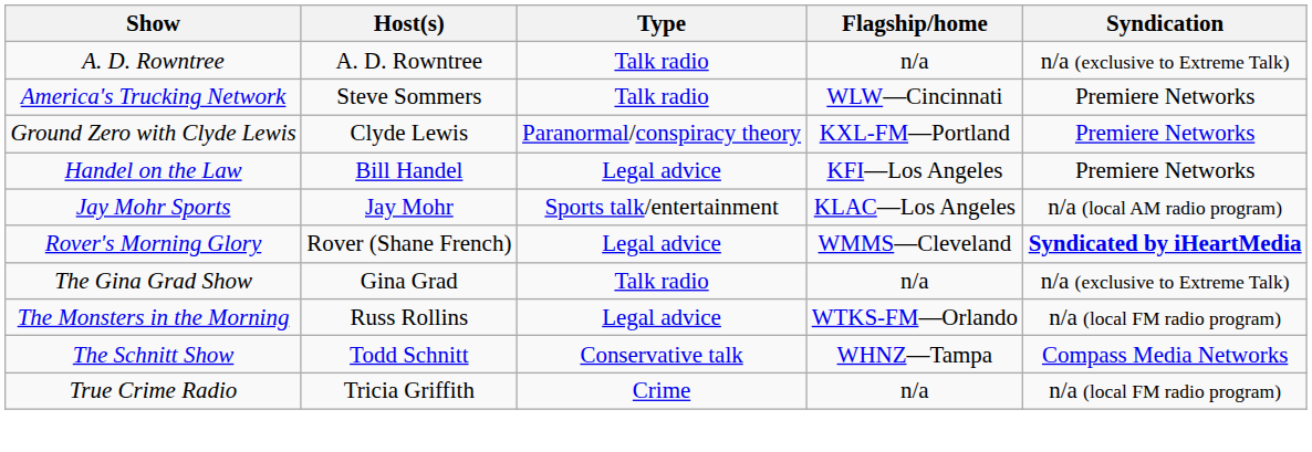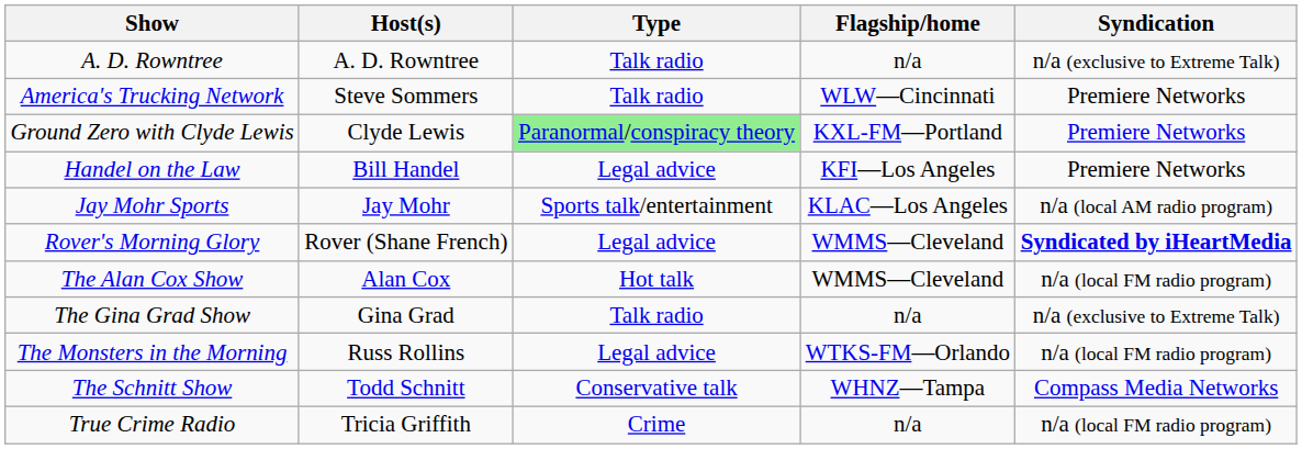 <table class="wikitable sortable" style="text-align:center">
 <tr>
 <th>Show</th>
 <th>Host(s)</th>
 <th>Type</th>
 <th>Flagship/home</th>
 <th>Syndication</th>
 </tr>
 <tr>
 <td><em>A. D. Rowntree</em></td>
 <td>A. D. Rowntree</td>
 <td><a href='#'>Talk radio</a></td>
 <td>n/a</td>
 <td>n/a <small>(exclusive to Extreme Talk)</small></td>
 </tr>
 <tr>
 <td><em><a href='#'>America's Trucking Network</a></em></td>
 <td>Steve Sommers</td>
 <td><a href='#'>Talk radio</a></td>
 <td><a href='#'>WLW</a>—Cincinnati</td>
 <td>Premiere Networks</td>
 </tr>
 <tr>
 <td><em>Ground Zero with Clyde Lewis</em></td>
 <td>Clyde Lewis</td>
-<td><a href='#'>Paranormal</a>/<a href='#'>conspiracy theory</a></td>
+<td style="background: lightgreen;"><a href='#'>Paranormal</a>/<a href='#'>conspiracy theory</a></td>
 <td><a href='#'>KXL-FM</a>—Portland</td>
 <td><a href='#'>Premiere Networks</a></td>
 </tr>
 <tr>
 <td><em><a href='#'>Handel on the Law</a></em></td>
 <td><a href='#'>Bill Handel</a></td>
 <td><a href='#'>Legal advice</a></td>
 <td><a href='#'>KFI</a>—Los Angeles</td>
 <td>Premiere Networks</td>
 </tr>
 <tr>
 <td><em><a href='#'>Jay Mohr Sports</a></em></td>
 <td><a href='#'>Jay Mohr</a></td>
 <td><a href='#'>Sports talk</a>/entertainment</td>
 <td><a href='#'>KLAC</a>—Los Angeles</td>
 <td>n/a <small>(local AM radio program)</small></td>
 </tr>
 <tr>
 <td><em><a href='#'>Rover's Morning Glory</a></em></td>
 <td>Rover (Shane French)</td>
 <td><a href='#'>Legal advice</a></td>
 <td><a href='#'>WMMS</a>—Cleveland</td>
 <td><strong><a href='#'>Syndicated by iHeartMedia</a></strong></td>
+</tr>
+<tr>
+<td><em><a href='#'>The Alan Cox Show</a></em></td>
+<td><a href='#'>Alan Cox</a></td>
+<td><a href='#'>Hot talk</a></td>
+<td>WMMS—Cleveland</td>
+<td>n/a <small>(local FM radio program)</small><br></td>
 </tr>
 <tr>
 <td><em>The Gina Grad Show</em></td>
 <td>Gina Grad</td>
 <td><a href='#'>Talk radio</a></td>
 <td>n/a</td>
 <td>n/a <small>(exclusive to Extreme Talk)</small></td>
 </tr>
 <tr>
 <td><em><a href='#'>The Monsters in the Morning</a></em></td>
 <td>Russ Rollins</td>
 <td><a href='#'>Legal advice</a></td>
 <td><a href='#'>WTKS-FM</a>—Orlando</td>
 <td>n/a <small>(local FM radio program)</small></td>
 </tr>
 <tr>
 <td><em><a href='#'>The Schnitt Show</a></em></td>
 <td><a href='#'>Todd Schnitt</a></td>
 <td><a href='#'>Conservative talk</a></td>
 <td><a href='#'>WHNZ</a>—Tampa</td>
 <td><a href='#'>Compass Media Networks</a></td>
 </tr>
 <tr>
 <td><em>True Crime Radio</em></td>
 <td>Tricia Griffith</td>
 <td><a href='#'>Crime</a></td>
 <td>n/a</td>
 <td>n/a <small>(local FM radio program)</small><br></td>
 </tr>
 </table>
